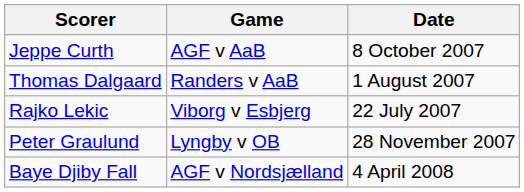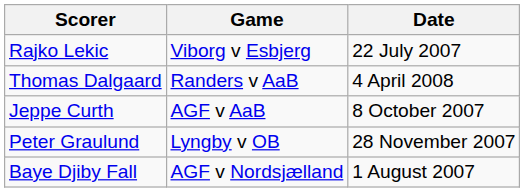 <table class="wikitable">
 <tr>
 <th>Scorer</th>
 <th>Game</th>
 <th>Date</th>
 </tr>
 <tr>
-<td> <a href='#'>Jeppe Curth</a></td>
-<td><a href='#'>AGF</a> v <a href='#'>AaB</a></td>
-<td>8 October 2007</td>
+<td> <a href='#'>Rajko Lekic</a></td>
+<td><a href='#'>Viborg</a> v <a href='#'>Esbjerg</a></td>
+<td>22 July 2007</td>
 </tr>
 <tr>
 <td> <a href='#'>Thomas Dalgaard</a></td>
 <td><a href='#'>Randers</a> v <a href='#'>AaB</a></td>
-<td>1 August 2007</td>
+<td>4 April 2008</td>
 </tr>
 <tr>
-<td> <a href='#'>Rajko Lekic</a></td>
-<td><a href='#'>Viborg</a> v <a href='#'>Esbjerg</a></td>
-<td>22 July 2007</td>
+<td> <a href='#'>Jeppe Curth</a></td>
+<td><a href='#'>AGF</a> v <a href='#'>AaB</a></td>
+<td>8 October 2007</td>
 </tr>
 <tr>
 <td> <a href='#'>Peter Graulund</a></td>
 <td><a href='#'>Lyngby</a> v <a href='#'>OB</a></td>
 <td>28 November 2007</td>
 </tr>
 <tr>
 <td> <a href='#'>Baye Djiby Fall</a></td>
 <td><a href='#'>AGF</a> v <a href='#'>Nordsjælland</a></td>
-<td>4 April 2008</td>
+<td>1 August 2007</td>
 </tr>
 </table>
